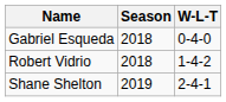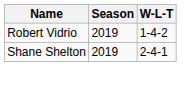 <table class="wikitable sortable">
 <tr>
 <th>Name</th>
 <th>Season</th>
 <th>W-L-T</th>
 </tr>
 <tr>
-<td>Gabriel Esqueda</td>
-<td>2018</td>
-<td>0-4-0</td>
-</tr>
-<tr>
 <td>Robert Vidrio</td>
-<td>2018</td>
+<td>2019</td>
 <td>1-4-2</td>
 </tr>
 <tr>
 <td>Shane Shelton</td>
 <td>2019</td>
 <td>2-4-1</td>
 </tr>
 </table>
